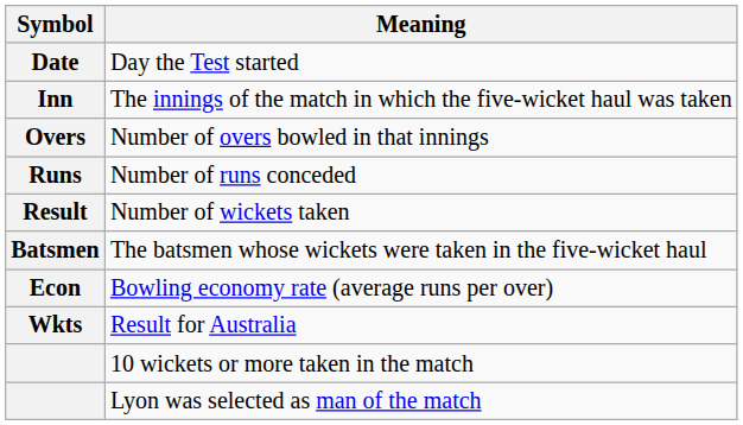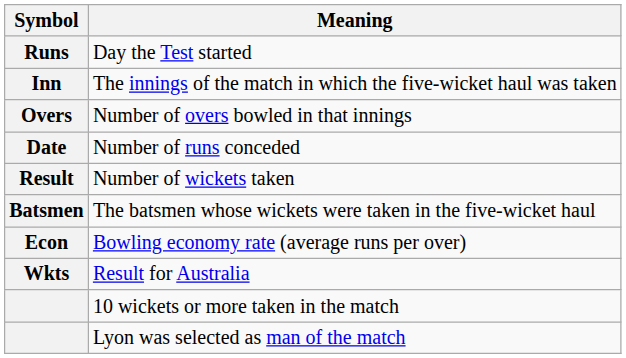 <table class="wikitable">
 <tr>
 <th scope=col>Symbol</th>
 <th scope=col>Meaning</th>
 </tr>
 <tr>
-<th>Date</th>
+<th>Runs</th>
 <td>Day the <a href='#'>Test</a> started</td>
 </tr>
 <tr>
 <th>Inn</th>
 <td>The <a href='#'>innings</a> of the match in which the five-wicket haul was taken</td>
 </tr>
 <tr>
 <th>Overs</th>
 <td>Number of <a href='#'>overs</a> bowled in that innings</td>
 </tr>
 <tr>
-<th>Runs</th>
+<th>Date</th>
 <td>Number of <a href='#'>runs</a> conceded</td>
 </tr>
 <tr>
 <th>Result</th>
 <td>Number of <a href='#'>wickets</a> taken</td>
 </tr>
 <tr>
 <th>Batsmen</th>
 <td>The batsmen whose wickets were taken in the five-wicket haul</td>
 </tr>
 <tr>
 <th>Econ</th>
 <td><a href='#'>Bowling economy rate</a> (average runs per over)</td>
 </tr>
 <tr>
 <th>Wkts</th>
 <td><a href='#'>Result</a> for <a href='#'>Australia</a></td>
 </tr>
 <tr>
 <th></th>
 <td>10 wickets or more taken in the match</td>
 </tr>
 <tr>
 <th></th>
 <td>Lyon was selected as <a href='#'>man of the match</a></td>
 </tr>
 </table>
